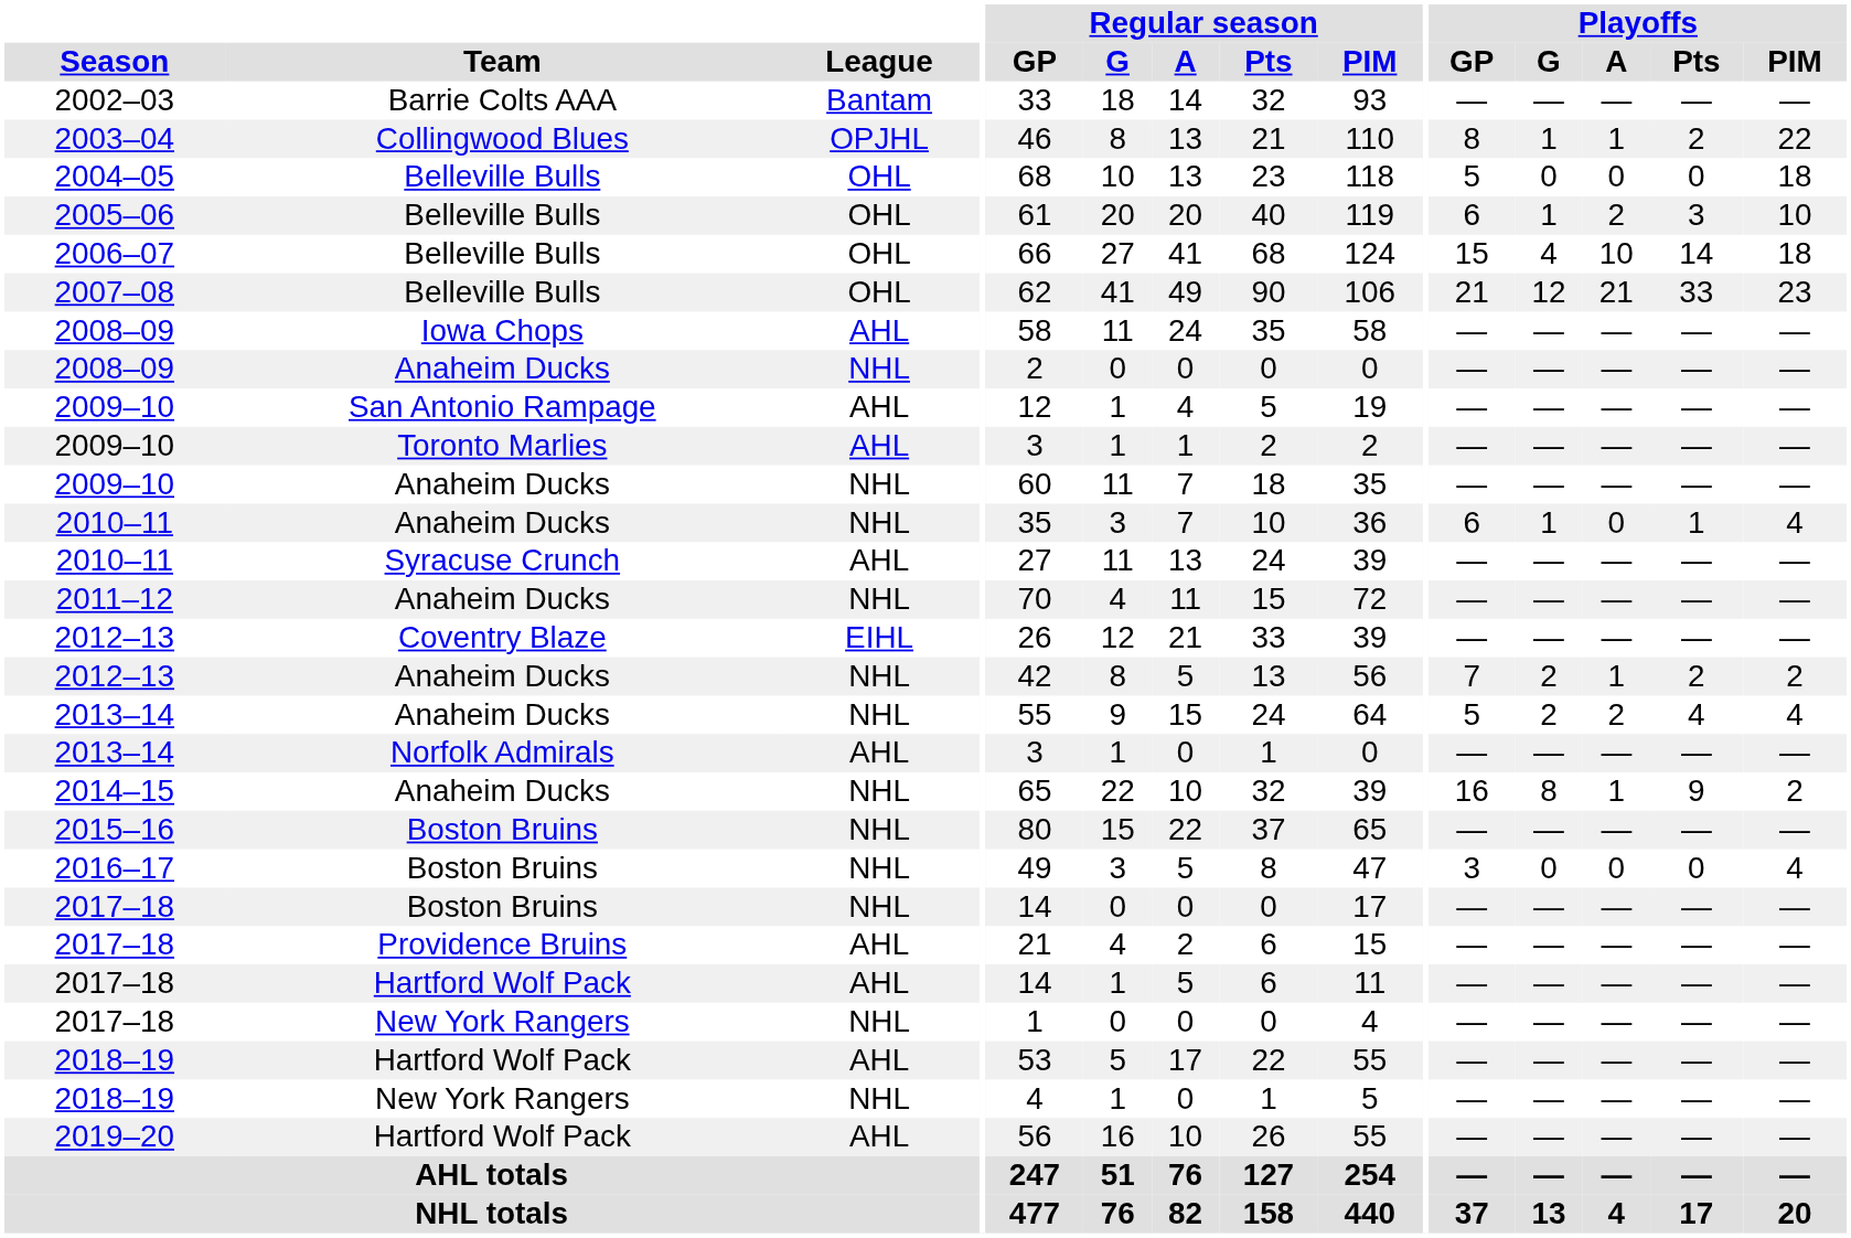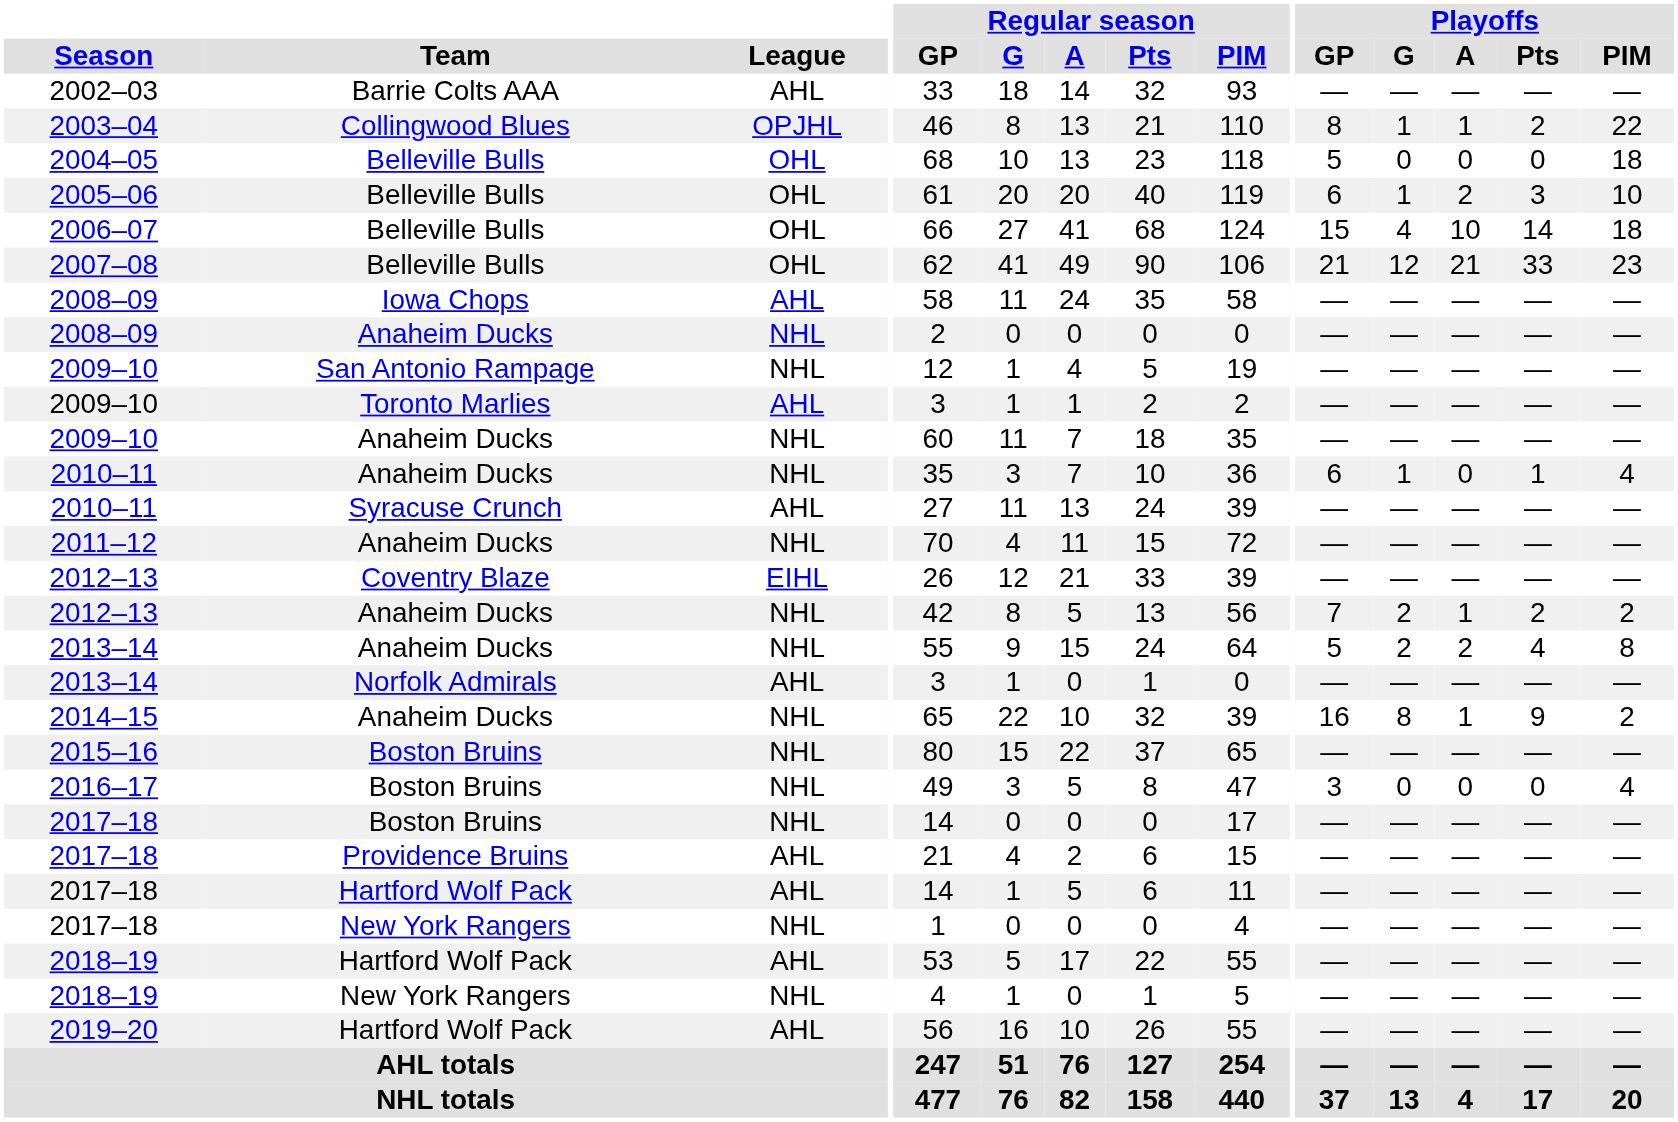 <table border="0" cellpadding="1" cellspacing="0" style="text-align:center; width:60em">
 <tr bgcolor="#e0e0e0">
 <th colspan="3" bgcolor="#ffffff"></th>
 <th rowspan="99" bgcolor="#ffffff"></th>
 <th colspan="5"><a href='#'>Regular season</a></th>
 <th rowspan="99" bgcolor="#ffffff"></th>
 <th colspan="5"><a href='#'>Playoffs</a></th>
 </tr>
 <tr bgcolor="#e0e0e0">
 <th><a href='#'>Season</a></th>
 <th>Team</th>
 <th>League</th>
 <th>GP</th>
 <th><a href='#'>G</a></th>
 <th><a href='#'>A</a></th>
 <th><a href='#'>Pts</a></th>
 <th><a href='#'>PIM</a></th>
 <th>GP</th>
 <th>G</th>
 <th>A</th>
 <th>Pts</th>
 <th>PIM</th>
 </tr>
 <tr>
 <td>2002–03</td>
 <td>Barrie Colts AAA</td>
-<td><a href='#'>Bantam</a></td>
+<td>AHL</td>
 <td>33</td>
 <td>18</td>
 <td>14</td>
 <td>32</td>
 <td>93</td>
 <td>—</td>
 <td>—</td>
 <td>—</td>
 <td>—</td>
 <td>—</td>
 </tr>
 <tr style="background:#f0f0f0;">
 <td><a href='#'>2003–04</a></td>
 <td><a href='#'>Collingwood Blues</a></td>
 <td><a href='#'>OPJHL</a></td>
 <td>46</td>
 <td>8</td>
 <td>13</td>
 <td>21</td>
 <td>110</td>
 <td>8</td>
 <td>1</td>
 <td>1</td>
 <td>2</td>
 <td>22</td>
 </tr>
 <tr>
 <td><a href='#'>2004–05</a></td>
 <td><a href='#'>Belleville Bulls</a></td>
 <td><a href='#'>OHL</a></td>
 <td>68</td>
 <td>10</td>
 <td>13</td>
 <td>23</td>
 <td>118</td>
 <td>5</td>
 <td>0</td>
 <td>0</td>
 <td>0</td>
 <td>18</td>
 </tr>
 <tr style="background:#f0f0f0;">
 <td><a href='#'>2005–06</a></td>
 <td>Belleville Bulls</td>
 <td>OHL</td>
 <td>61</td>
 <td>20</td>
 <td>20</td>
 <td>40</td>
 <td>119</td>
 <td>6</td>
 <td>1</td>
 <td>2</td>
 <td>3</td>
 <td>10</td>
 </tr>
 <tr>
 <td><a href='#'>2006–07</a></td>
 <td>Belleville Bulls</td>
 <td>OHL</td>
 <td>66</td>
 <td>27</td>
 <td>41</td>
 <td>68</td>
 <td>124</td>
 <td>15</td>
 <td>4</td>
 <td>10</td>
 <td>14</td>
 <td>18</td>
 </tr>
 <tr style="background:#f0f0f0;">
 <td><a href='#'>2007–08</a></td>
 <td>Belleville Bulls</td>
 <td>OHL</td>
 <td>62</td>
 <td>41</td>
 <td>49</td>
 <td>90</td>
 <td>106</td>
 <td>21</td>
 <td>12</td>
 <td>21</td>
 <td>33</td>
 <td>23</td>
 </tr>
 <tr>
 <td><a href='#'>2008–09</a></td>
 <td><a href='#'>Iowa Chops</a></td>
 <td><a href='#'>AHL</a></td>
 <td>58</td>
 <td>11</td>
 <td>24</td>
 <td>35</td>
 <td>58</td>
 <td>—</td>
 <td>—</td>
 <td>—</td>
 <td>—</td>
 <td>—</td>
 </tr>
 <tr style="background:#f0f0f0;">
 <td><a href='#'>2008–09</a></td>
 <td><a href='#'>Anaheim Ducks</a></td>
 <td><a href='#'>NHL</a></td>
 <td>2</td>
 <td>0</td>
 <td>0</td>
 <td>0</td>
 <td>0</td>
 <td>—</td>
 <td>—</td>
 <td>—</td>
 <td>—</td>
 <td>—</td>
 </tr>
 <tr>
 <td><a href='#'>2009–10</a></td>
 <td><a href='#'>San Antonio Rampage</a></td>
-<td>AHL</td>
+<td>NHL</td>
 <td>12</td>
 <td>1</td>
 <td>4</td>
 <td>5</td>
 <td>19</td>
 <td>—</td>
 <td>—</td>
 <td>—</td>
 <td>—</td>
 <td>—</td>
 </tr>
 <tr style="background:#f0f0f0;">
 <td>2009–10</td>
 <td><a href='#'>Toronto Marlies</a></td>
 <td><a href='#'>AHL</a></td>
 <td>3</td>
 <td>1</td>
 <td>1</td>
 <td>2</td>
 <td>2</td>
 <td>—</td>
 <td>—</td>
 <td>—</td>
 <td>—</td>
 <td>—</td>
 </tr>
 <tr>
 <td><a href='#'>2009–10</a></td>
 <td>Anaheim Ducks</td>
 <td>NHL</td>
 <td>60</td>
 <td>11</td>
 <td>7</td>
 <td>18</td>
 <td>35</td>
 <td>—</td>
 <td>—</td>
 <td>—</td>
 <td>—</td>
 <td>—</td>
 </tr>
 <tr style="background:#f0f0f0;">
 <td><a href='#'>2010–11</a></td>
 <td>Anaheim Ducks</td>
 <td>NHL</td>
 <td>35</td>
 <td>3</td>
 <td>7</td>
 <td>10</td>
 <td>36</td>
 <td>6</td>
 <td>1</td>
 <td>0</td>
 <td>1</td>
 <td>4</td>
 </tr>
 <tr>
 <td><a href='#'>2010–11</a></td>
 <td><a href='#'>Syracuse Crunch</a></td>
 <td>AHL</td>
 <td>27</td>
 <td>11</td>
 <td>13</td>
 <td>24</td>
 <td>39</td>
 <td>—</td>
 <td>—</td>
 <td>—</td>
 <td>—</td>
 <td>—</td>
 </tr>
 <tr style="background:#f0f0f0;">
 <td><a href='#'>2011–12</a></td>
 <td>Anaheim Ducks</td>
 <td>NHL</td>
 <td>70</td>
 <td>4</td>
 <td>11</td>
 <td>15</td>
 <td>72</td>
 <td>—</td>
 <td>—</td>
 <td>—</td>
 <td>—</td>
 <td>—</td>
 </tr>
 <tr>
 <td><a href='#'>2012–13</a></td>
 <td><a href='#'>Coventry Blaze</a></td>
 <td><a href='#'>EIHL</a></td>
 <td>26</td>
 <td>12</td>
 <td>21</td>
 <td>33</td>
 <td>39</td>
 <td>—</td>
 <td>—</td>
 <td>—</td>
 <td>—</td>
 <td>—</td>
 </tr>
 <tr style="background:#f0f0f0;">
 <td><a href='#'>2012–13</a></td>
 <td>Anaheim Ducks</td>
 <td>NHL</td>
 <td>42</td>
 <td>8</td>
 <td>5</td>
 <td>13</td>
 <td>56</td>
 <td>7</td>
 <td>2</td>
 <td>1</td>
 <td>2</td>
 <td>2</td>
 </tr>
 <tr>
 <td><a href='#'>2013–14</a></td>
 <td>Anaheim Ducks</td>
 <td>NHL</td>
 <td>55</td>
 <td>9</td>
 <td>15</td>
 <td>24</td>
 <td>64</td>
 <td>5</td>
 <td>2</td>
 <td>2</td>
 <td>4</td>
-<td>4</td>
+<td>8</td>
 </tr>
 <tr style="background:#f0f0f0;">
 <td><a href='#'>2013–14</a></td>
 <td><a href='#'>Norfolk Admirals</a></td>
 <td>AHL</td>
 <td>3</td>
 <td>1</td>
 <td>0</td>
 <td>1</td>
 <td>0</td>
 <td>—</td>
 <td>—</td>
 <td>—</td>
 <td>—</td>
 <td>—</td>
 </tr>
 <tr>
 <td><a href='#'>2014–15</a></td>
 <td>Anaheim Ducks</td>
 <td>NHL</td>
 <td>65</td>
 <td>22</td>
 <td>10</td>
 <td>32</td>
 <td>39</td>
 <td>16</td>
 <td>8</td>
 <td>1</td>
 <td>9</td>
 <td>2</td>
 </tr>
 <tr style="background:#f0f0f0;">
 <td><a href='#'>2015–16</a></td>
 <td><a href='#'>Boston Bruins</a></td>
 <td>NHL</td>
 <td>80</td>
 <td>15</td>
 <td>22</td>
 <td>37</td>
 <td>65</td>
 <td>—</td>
 <td>—</td>
 <td>—</td>
 <td>—</td>
 <td>—</td>
 </tr>
 <tr>
 <td><a href='#'>2016–17</a></td>
 <td>Boston Bruins</td>
 <td>NHL</td>
 <td>49</td>
 <td>3</td>
 <td>5</td>
 <td>8</td>
 <td>47</td>
 <td>3</td>
 <td>0</td>
 <td>0</td>
 <td>0</td>
 <td>4</td>
 </tr>
 <tr style="background:#f0f0f0;">
 <td><a href='#'>2017–18</a></td>
 <td>Boston Bruins</td>
 <td>NHL</td>
 <td>14</td>
 <td>0</td>
 <td>0</td>
 <td>0</td>
 <td>17</td>
 <td>—</td>
 <td>—</td>
 <td>—</td>
 <td>—</td>
 <td>—</td>
 </tr>
 <tr>
 <td><a href='#'>2017–18</a></td>
 <td><a href='#'>Providence Bruins</a></td>
 <td>AHL</td>
 <td>21</td>
 <td>4</td>
 <td>2</td>
 <td>6</td>
 <td>15</td>
 <td>—</td>
 <td>—</td>
 <td>—</td>
 <td>—</td>
 <td>—</td>
 </tr>
 <tr style="background:#f0f0f0;">
 <td>2017–18</td>
 <td><a href='#'>Hartford Wolf Pack</a></td>
 <td>AHL</td>
 <td>14</td>
 <td>1</td>
 <td>5</td>
 <td>6</td>
 <td>11</td>
 <td>—</td>
 <td>—</td>
 <td>—</td>
 <td>—</td>
 <td>—</td>
 </tr>
 <tr>
 <td>2017–18</td>
 <td><a href='#'>New York Rangers</a></td>
 <td>NHL</td>
 <td>1</td>
 <td>0</td>
 <td>0</td>
 <td>0</td>
 <td>4</td>
 <td>—</td>
 <td>—</td>
 <td>—</td>
 <td>—</td>
 <td>—</td>
 </tr>
 <tr style="background:#f0f0f0;">
 <td><a href='#'>2018–19</a></td>
 <td>Hartford Wolf Pack</td>
 <td>AHL</td>
 <td>53</td>
 <td>5</td>
 <td>17</td>
 <td>22</td>
 <td>55</td>
 <td>—</td>
 <td>—</td>
 <td>—</td>
 <td>—</td>
 <td>—</td>
 </tr>
 <tr>
 <td><a href='#'>2018–19</a></td>
 <td>New York Rangers</td>
 <td>NHL</td>
 <td>4</td>
 <td>1</td>
 <td>0</td>
 <td>1</td>
 <td>5</td>
 <td>—</td>
 <td>—</td>
 <td>—</td>
 <td>—</td>
 <td>—</td>
 </tr>
 <tr style="background:#f0f0f0;">
 <td><a href='#'>2019–20</a></td>
 <td>Hartford Wolf Pack</td>
 <td>AHL</td>
 <td>56</td>
 <td>16</td>
 <td>10</td>
 <td>26</td>
 <td>55</td>
 <td>—</td>
 <td>—</td>
 <td>—</td>
 <td>—</td>
 <td>—</td>
 </tr>
 <tr bgcolor="#e0e0e0">
 <th colspan="3">AHL totals</th>
 <th>247</th>
 <th>51</th>
 <th>76</th>
 <th>127</th>
 <th>254</th>
 <th>—</th>
 <th>—</th>
 <th>—</th>
 <th>—</th>
 <th>—</th>
 </tr>
 <tr bgcolor="#e0e0e0">
 <th colspan="3">NHL totals</th>
 <th>477</th>
 <th>76</th>
 <th>82</th>
 <th>158</th>
 <th>440</th>
 <th>37</th>
 <th>13</th>
 <th>4</th>
 <th>17</th>
 <th>20</th>
 </tr>
 </table>
